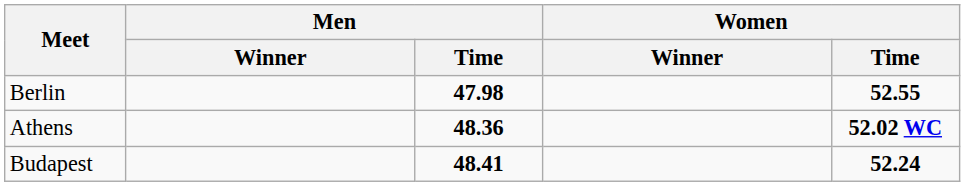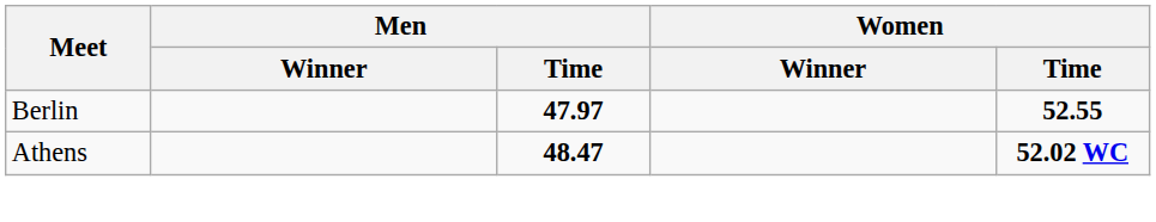 <table class="wikitable">
 <tr>
 <th width=80 rowspan=2>Meet</th>
 <th colspan=2>Men</th>
 <th colspan=2>Women</th>
 </tr>
 <tr>
 <th width=200>Winner</th>
 <th width=85>Time</th>
 <th width=200>Winner</th>
 <th width=85>Time</th>
 </tr>
 <tr>
 <td>Berlin</td>
 <td></td>
-<td align=center><strong>47.98</strong></td>
+<td align=center><strong>47.97</strong></td>
 <td></td>
 <td align=center><strong>52.55</strong></td>
 </tr>
 <tr>
 <td>Athens</td>
 <td></td>
-<td align=center><strong>48.36</strong></td>
+<td align=center><strong>48.47</strong></td>
 <td></td>
 <td align=center><strong>52.02 <a href='#'>WC</a></strong></td>
 </tr>
-<tr>
-<td>Budapest</td>
-<td></td>
-<td align=center><strong>48.41</strong></td>
-<td></td>
-<td align=center><strong>52.24</strong></td>
-</tr>
 </table>
